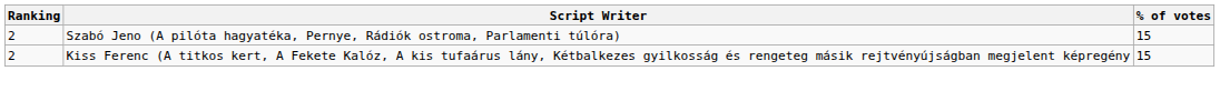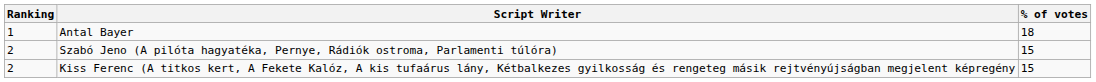 <table | class="wikitable">
 <tr valign="top">
 <th><strong>Ranking</strong></th>
 <th><strong>Script Writer</strong></th>
 <th><strong>% of votes</strong></th>
+</tr>
+<tr>
+<td>1</td>
+<td>Antal Bayer</td>
+<td>18</td>
 </tr>
 <tr>
 <td>2</td>
 <td>Szabó Jeno (A pilóta hagyatéka, Pernye, Rádiók ostroma, Parlamenti túlóra)</td>
 <td>15</td>
 </tr>
 <tr>
 <td>2</td>
 <td>Kiss Ferenc (A titkos kert, A Fekete Kalóz, A kis tufaárus lány, Kétbalkezes gyilkosság és rengeteg másik rejtvényújságban megjelent képregény</td>
 <td>15</td>
 </tr>
 </table>
